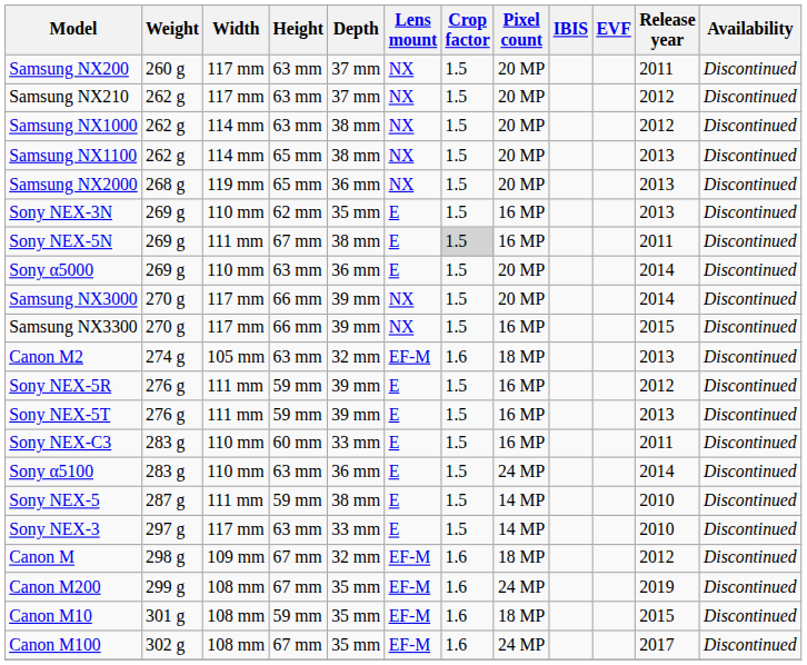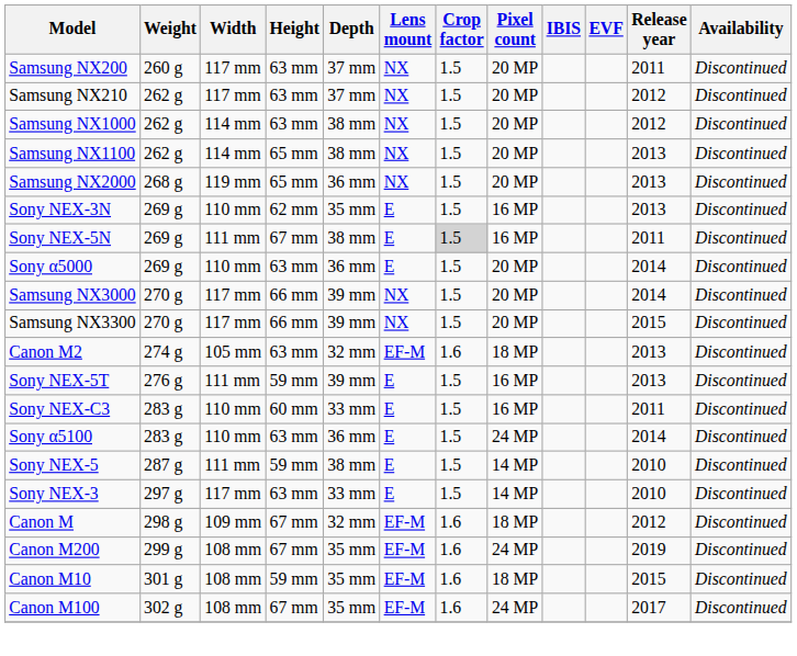 <table class="wikitable sortable col2right col3right col4right col5right col7right col8right" style="font-size:90%;white-space:nowrap">
 <tr>
 <th>Model</th>
 <th>Weight</th>
 <th>Width</th>
 <th>Height</th>
 <th>Depth</th>
 <th><a href='#'>Lens<br>mount</a></th>
 <th><a href='#'>Crop<br>factor</a></th>
 <th><a href='#'>Pixel<br>count</a></th>
 <th><a href='#'>IBIS</a></th>
 <th><a href='#'>EVF</a></th>
 <th class=unsortable>Release<br>year</th>
 <th class=unsortable>Availability</th>
 </tr>
 <tr>
 <td><a href='#'>Samsung NX200</a></td>
 <td>260 g</td>
 <td>117 mm</td>
 <td>63 mm</td>
 <td>37 mm</td>
 <td><a href='#'>NX</a></td>
 <td>1.5</td>
 <td>20 MP</td>
 <td></td>
 <td></td>
 <td>2011</td>
 <td><em>Discontinued</em></td>
 </tr>
 <tr>
 <td>Samsung NX210</td>
 <td>262 g</td>
 <td>117 mm</td>
 <td>63 mm</td>
 <td>37 mm</td>
 <td><a href='#'>NX</a></td>
 <td>1.5</td>
 <td>20 MP</td>
 <td></td>
 <td></td>
 <td>2012</td>
 <td><em>Discontinued</em></td>
 </tr>
 <tr>
 <td><a href='#'>Samsung NX1000</a></td>
 <td>262 g</td>
 <td>114 mm</td>
 <td>63 mm</td>
 <td>38 mm</td>
 <td><a href='#'>NX</a></td>
 <td>1.5</td>
 <td>20 MP</td>
 <td></td>
 <td></td>
 <td>2012</td>
 <td><em>Discontinued</em></td>
 </tr>
 <tr>
 <td><a href='#'>Samsung NX1100</a></td>
 <td>262 g</td>
 <td>114 mm</td>
 <td>65 mm</td>
 <td>38 mm</td>
 <td><a href='#'>NX</a></td>
 <td>1.5</td>
 <td>20 MP</td>
 <td></td>
 <td></td>
 <td>2013</td>
 <td><em>Discontinued</em></td>
 </tr>
 <tr>
 <td><a href='#'>Samsung NX2000</a></td>
 <td>268 g</td>
 <td>119 mm</td>
 <td>65 mm</td>
 <td>36 mm</td>
 <td><a href='#'>NX</a></td>
 <td>1.5</td>
 <td>20 MP</td>
 <td></td>
 <td></td>
 <td>2013</td>
 <td><em>Discontinued</em></td>
 </tr>
 <tr>
 <td><a href='#'>Sony NEX-3N</a></td>
 <td>269 g</td>
 <td>110 mm</td>
 <td>62 mm</td>
 <td>35 mm</td>
 <td><a href='#'>E</a></td>
 <td>1.5</td>
 <td>16 MP</td>
 <td></td>
 <td></td>
 <td>2013</td>
 <td><em>Discontinued</em></td>
 </tr>
 <tr>
 <td><a href='#'>Sony NEX-5N</a></td>
 <td>269 g</td>
 <td>111 mm</td>
 <td>67 mm</td>
 <td>38 mm</td>
 <td><a href='#'>E</a></td>
 <td style="background: lightgrey;">1.5</td>
 <td>16 MP</td>
 <td></td>
 <td></td>
 <td>2011</td>
 <td><em>Discontinued</em></td>
 </tr>
 <tr>
 <td><a href='#'>Sony α5000</a></td>
 <td>269 g</td>
 <td>110 mm</td>
 <td>63 mm</td>
 <td>36 mm</td>
 <td><a href='#'>E</a></td>
 <td>1.5</td>
 <td>20 MP</td>
 <td></td>
 <td></td>
 <td>2014</td>
 <td><em>Discontinued</em></td>
 </tr>
 <tr>
 <td><a href='#'>Samsung NX3000</a></td>
 <td>270 g</td>
 <td>117 mm</td>
 <td>66 mm</td>
 <td>39 mm</td>
 <td><a href='#'>NX</a></td>
 <td>1.5</td>
 <td>20 MP</td>
 <td></td>
 <td></td>
 <td>2014</td>
 <td><em>Discontinued</em></td>
 </tr>
 <tr>
 <td>Samsung NX3300</td>
 <td>270 g</td>
 <td>117 mm</td>
 <td>66 mm</td>
 <td>39 mm</td>
 <td><a href='#'>NX</a></td>
 <td>1.5</td>
-<td>16 MP</td>
+<td>20 MP</td>
 <td></td>
 <td></td>
 <td>2015</td>
 <td><em>Discontinued</em></td>
 </tr>
 <tr>
 <td><a href='#'>Canon M2</a></td>
 <td>274 g</td>
 <td>105 mm</td>
 <td>63 mm</td>
 <td>32 mm</td>
 <td><a href='#'>EF-M</a></td>
 <td>1.6</td>
 <td>18 MP</td>
 <td></td>
 <td></td>
 <td>2013</td>
-<td><em>Discontinued</em></td>
-</tr>
-<tr>
-<td><a href='#'>Sony NEX-5R</a></td>
-<td>276 g</td>
-<td>111 mm</td>
-<td>59 mm</td>
-<td>39 mm</td>
-<td><a href='#'>E</a></td>
-<td>1.5</td>
-<td>16 MP</td>
-<td></td>
-<td></td>
-<td>2012</td>
 <td><em>Discontinued</em></td>
 </tr>
 <tr>
 <td><a href='#'>Sony NEX-5T</a></td>
 <td>276 g</td>
 <td>111 mm</td>
 <td>59 mm</td>
 <td>39 mm</td>
 <td><a href='#'>E</a></td>
 <td>1.5</td>
 <td>16 MP</td>
 <td></td>
 <td></td>
 <td>2013</td>
 <td><em>Discontinued</em></td>
 </tr>
 <tr>
 <td><a href='#'>Sony NEX-C3</a></td>
 <td>283 g</td>
 <td>110 mm</td>
 <td>60 mm</td>
 <td>33 mm</td>
 <td><a href='#'>E</a></td>
 <td>1.5</td>
 <td>16 MP</td>
 <td></td>
 <td></td>
 <td>2011</td>
 <td><em>Discontinued</em></td>
 </tr>
 <tr>
 <td><a href='#'>Sony α5100</a></td>
 <td>283 g</td>
 <td>110 mm</td>
 <td>63 mm</td>
 <td>36 mm</td>
 <td><a href='#'>E</a></td>
 <td>1.5</td>
 <td>24 MP</td>
 <td></td>
 <td></td>
 <td>2014</td>
 <td><em>Discontinued</em></td>
 </tr>
 <tr>
 <td><a href='#'>Sony NEX-5</a></td>
 <td>287 g</td>
 <td>111 mm</td>
 <td>59 mm</td>
 <td>38 mm</td>
 <td><a href='#'>E</a></td>
 <td>1.5</td>
 <td>14 MP</td>
 <td></td>
 <td></td>
 <td>2010</td>
 <td><em>Discontinued</em></td>
 </tr>
 <tr>
 <td><a href='#'>Sony NEX-3</a></td>
 <td>297 g</td>
 <td>117 mm</td>
 <td>63 mm</td>
 <td>33 mm</td>
 <td><a href='#'>E</a></td>
 <td>1.5</td>
 <td>14 MP</td>
 <td></td>
 <td></td>
 <td>2010</td>
 <td><em>Discontinued</em></td>
 </tr>
 <tr>
 <td><a href='#'>Canon M</a></td>
 <td>298 g</td>
 <td>109 mm</td>
 <td>67 mm</td>
 <td>32 mm</td>
 <td><a href='#'>EF-M</a></td>
 <td>1.6</td>
 <td>18 MP</td>
 <td></td>
 <td></td>
 <td>2012</td>
 <td><em>Discontinued</em></td>
 </tr>
 <tr>
 <td><a href='#'>Canon M200</a></td>
 <td>299 g</td>
 <td>108 mm</td>
 <td>67 mm</td>
 <td>35 mm</td>
 <td><a href='#'>EF-M</a></td>
 <td>1.6</td>
 <td>24 MP</td>
 <td></td>
 <td></td>
 <td>2019</td>
 <td><em>Discontinued</em></td>
 </tr>
 <tr>
 <td><a href='#'>Canon M10</a></td>
 <td>301 g</td>
 <td>108 mm</td>
 <td>59 mm</td>
 <td>35 mm</td>
 <td><a href='#'>EF-M</a></td>
 <td>1.6</td>
 <td>18 MP</td>
 <td></td>
 <td></td>
 <td>2015</td>
 <td><em>Discontinued</em></td>
 </tr>
 <tr>
 <td><a href='#'>Canon M100</a></td>
 <td>302 g</td>
 <td>108 mm</td>
 <td>67 mm</td>
 <td>35 mm</td>
 <td><a href='#'>EF-M</a></td>
 <td>1.6</td>
 <td>24 MP</td>
 <td></td>
 <td></td>
 <td>2017</td>
 <td><em>Discontinued</em></td>
 </tr>
 <tr>
 </tr>
 </table>
